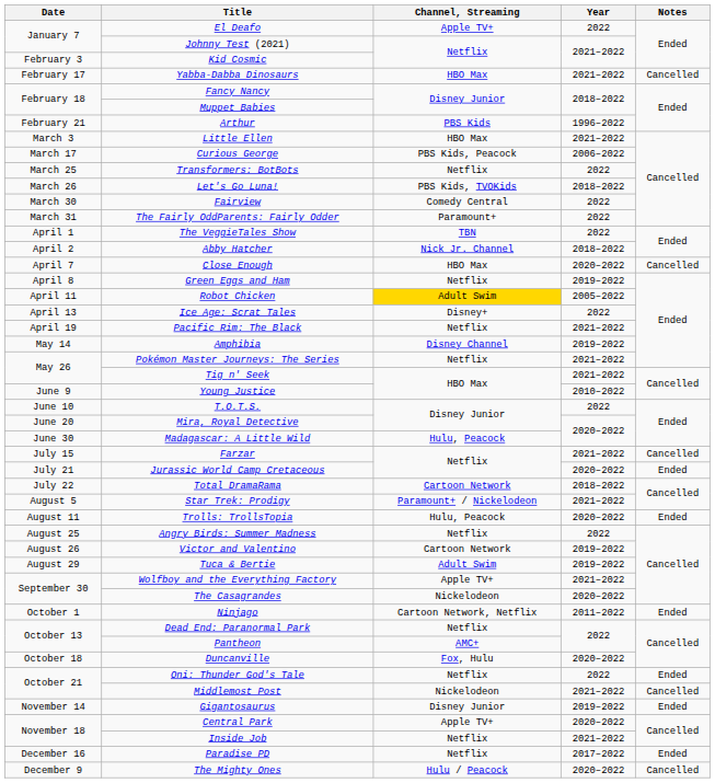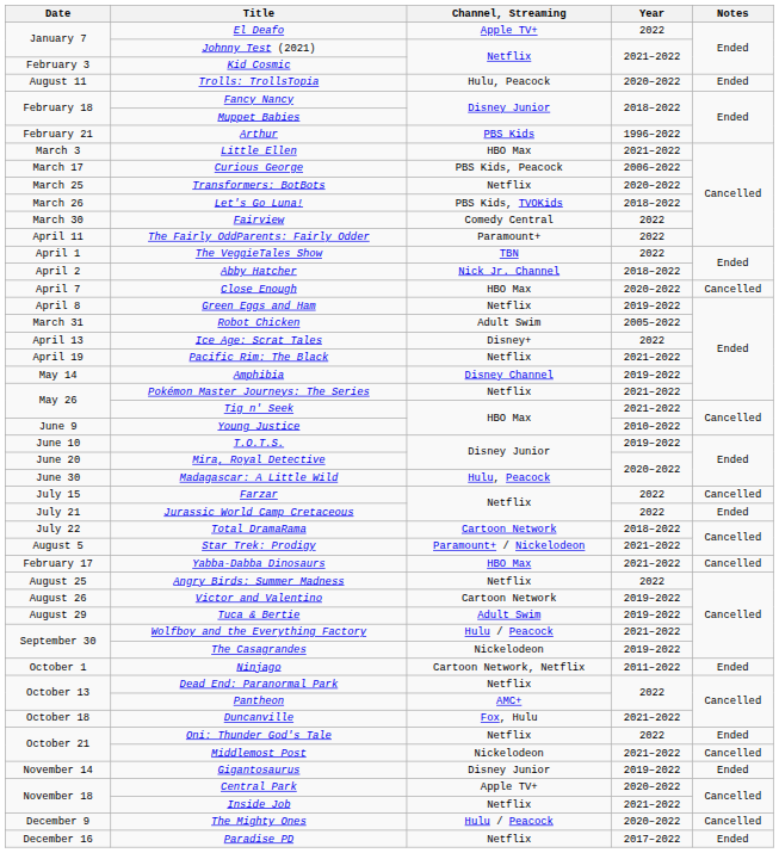 <table class="wikitable" style="border-collapse: collapse; text-align: center" width="75%" border="1" cellpadding="3">
 <tr>
 <th scope="col">Date</th>
 <th scope="col">Title</th>
 <th scope="col">Channel, Streaming</th>
 <th scope="col">Year</th>
 <th scope="col">Notes</th>
 </tr>
 <tr>
 <td rowspan="2">January 7</td>
 <td><em><a href='#'>El Deafo</a></em></td>
 <td><a href='#'>Apple TV+</a></td>
 <td>2022</td>
 <td rowspan="3">Ended</td>
 </tr>
 <tr>
 <td><em><a href='#'>Johnny Test</a></em> (2021)</td>
 <td rowspan="2"><a href='#'>Netflix</a></td>
 <td rowspan="2">2021–2022</td>
 </tr>
 <tr>
 <td>February 3</td>
 <td><em><a href='#'>Kid Cosmic</a></em></td>
 </tr>
 <tr>
-<td>February 17</td>
-<td><em><a href='#'>Yabba-Dabba Dinosaurs</a></em></td>
-<td><a href='#'>HBO Max</a></td>
-<td>2021–2022</td>
-<td>Cancelled</td>
+<td>August 11</td>
+<td><em><a href='#'>Trolls: TrollsTopia</a></em></td>
+<td>Hulu, Peacock</td>
+<td>2020–2022</td>
+<td>Ended</td>
 </tr>
 <tr>
 <td rowspan="2">February 18</td>
 <td><em><a href='#'>Fancy Nancy</a></em></td>
 <td rowspan="2"><a href='#'>Disney Junior</a></td>
 <td rowspan=2>2018–2022</td>
 <td rowspan="3">Ended</td>
 </tr>
 <tr>
 <td><em><a href='#'>Muppet Babies</a></em></td>
 </tr>
 <tr>
 <td>February 21</td>
 <td><em><a href='#'>Arthur</a></em></td>
 <td><a href='#'>PBS Kids</a></td>
 <td>1996–2022</td>
 </tr>
 <tr>
 <td>March 3</td>
 <td><em><a href='#'>Little Ellen</a></em></td>
 <td>HBO Max</td>
 <td>2021–2022</td>
 <td rowspan="6">Cancelled</td>
 </tr>
 <tr>
 <td>March 17</td>
 <td><em><a href='#'>Curious George</a></em></td>
 <td>PBS Kids, Peacock</td>
 <td>2006–2022</td>
 </tr>
 <tr>
 <td>March 25</td>
 <td><em><a href='#'>Transformers: BotBots</a></em></td>
 <td>Netflix</td>
-<td>2022</td>
+<td>2020–2022</td>
 </tr>
 <tr>
 <td>March 26</td>
 <td><em><a href='#'>Let's Go Luna!</a></em></td>
 <td>PBS Kids, <a href='#'>TVOKids</a></td>
 <td>2018–2022</td>
 </tr>
 <tr>
 <td>March 30</td>
 <td><em><a href='#'>Fairview</a></em></td>
 <td>Comedy Central</td>
 <td>2022</td>
 </tr>
 <tr>
-<td>March 31</td>
+<td>April 11</td>
 <td><em><a href='#'>The Fairly OddParents: Fairly Odder</a></em></td>
 <td>Paramount+</td>
 <td>2022</td>
 </tr>
 <tr>
 <td>April 1</td>
 <td><em><a href='#'>The VeggieTales Show</a></em></td>
 <td><a href='#'>TBN</a></td>
 <td>2022</td>
 <td rowspan="2">Ended</td>
 </tr>
 <tr>
 <td>April 2</td>
 <td><em><a href='#'>Abby Hatcher</a></em></td>
 <td><a href='#'>Nick Jr. Channel</a></td>
 <td>2018–2022</td>
 </tr>
 <tr>
 <td>April 7</td>
 <td><em><a href='#'>Close Enough</a></em></td>
 <td>HBO Max</td>
 <td>2020–2022</td>
 <td>Cancelled</td>
 </tr>
 <tr>
 <td>April 8</td>
 <td><em><a href='#'>Green Eggs and Ham</a></em></td>
 <td>Netflix</td>
 <td>2019–2022</td>
 <td rowspan="6">Ended</td>
 </tr>
 <tr>
-<td>April 11</td>
+<td>March 31</td>
 <td><em><a href='#'>Robot Chicken</a></em></td>
-<td style="background: gold;">Adult Swim</td>
+<td>Adult Swim</td>
 <td>2005–2022</td>
 </tr>
 <tr>
 <td>April 13</td>
 <td><em><a href='#'>Ice Age: Scrat Tales</a></em></td>
 <td>Disney+</td>
 <td>2022</td>
 </tr>
 <tr>
 <td>April 19</td>
 <td><em><a href='#'>Pacific Rim: The Black</a></em></td>
 <td>Netflix</td>
 <td>2021–2022</td>
 </tr>
 <tr>
 <td>May 14</td>
 <td><em><a href='#'>Amphibia</a></em></td>
 <td><a href='#'>Disney Channel</a></td>
 <td>2019–2022</td>
 </tr>
 <tr>
 <td rowspan=2>May 26</td>
 <td><em><a href='#'>Pokémon Master Journeys: The Series</a></em></td>
 <td>Netflix</td>
 <td>2021–2022</td>
 </tr>
 <tr>
 <td><em><a href='#'>Tig n' Seek</a></em></td>
 <td rowspan=2>HBO Max</td>
 <td>2021–2022</td>
 <td rowspan=2>Cancelled</td>
 </tr>
 <tr>
 <td>June 9</td>
 <td><em><a href='#'>Young Justice</a></em></td>
 <td>2010–2022</td>
 </tr>
 <tr>
 <td>June 10</td>
 <td><em><a href='#'>T.O.T.S.</a></em></td>
 <td rowspan=2>Disney Junior</td>
-<td>2022</td>
+<td>2019–2022</td>
 <td rowspan="3">Ended</td>
 </tr>
 <tr>
 <td>June 20</td>
 <td><em><a href='#'>Mira, Royal Detective</a></em></td>
 <td rowspan="2">2020–2022</td>
 </tr>
 <tr>
 <td>June 30</td>
 <td><em><a href='#'>Madagascar: A Little Wild</a></em></td>
 <td><a href='#'>Hulu</a>, <a href='#'>Peacock</a></td>
 </tr>
 <tr>
 <td>July 15</td>
 <td><em><a href='#'>Farzar</a></em></td>
 <td rowspan="2">Netflix</td>
-<td>2021–2022</td>
+<td>2022</td>
 <td>Cancelled</td>
 </tr>
 <tr>
 <td>July 21</td>
 <td><em><a href='#'>Jurassic World Camp Cretaceous</a></em></td>
-<td>2020–2022</td>
+<td>2022</td>
 <td>Ended</td>
 </tr>
 <tr>
 <td>July 22</td>
 <td><em><a href='#'>Total DramaRama</a></em></td>
 <td><a href='#'>Cartoon Network</a></td>
 <td>2018–2022</td>
 <td rowspan="2">Cancelled</td>
 </tr>
 <tr>
 <td>August 5</td>
 <td><em><a href='#'>Star Trek: Prodigy</a></em></td>
 <td><a href='#'>Paramount+</a> / <a href='#'>Nickelodeon</a></td>
 <td>2021–2022</td>
 </tr>
 <tr>
-<td>August 11</td>
-<td><em><a href='#'>Trolls: TrollsTopia</a></em></td>
-<td>Hulu, Peacock</td>
-<td>2020–2022</td>
-<td>Ended</td>
+<td>February 17</td>
+<td><em><a href='#'>Yabba-Dabba Dinosaurs</a></em></td>
+<td><a href='#'>HBO Max</a></td>
+<td>2021–2022</td>
+<td>Cancelled</td>
 </tr>
 <tr>
 <td>August 25</td>
 <td><em><a href='#'>Angry Birds: Summer Madness</a></em></td>
 <td>Netflix</td>
 <td>2022</td>
 <td rowspan="5">Cancelled</td>
 </tr>
 <tr>
 <td>August 26</td>
 <td><em><a href='#'>Victor and Valentino</a></em></td>
 <td>Cartoon Network</td>
 <td>2019–2022</td>
 </tr>
 <tr>
 <td>August 29</td>
 <td><em><a href='#'>Tuca & Bertie</a></em></td>
 <td><a href='#'>Adult Swim</a></td>
 <td>2019–2022</td>
 </tr>
 <tr>
 <td rowspan="2">September 30</td>
 <td><em><a href='#'>Wolfboy and the Everything Factory</a></em></td>
-<td>Apple TV+</td>
+<td><a href='#'>Hulu</a> / <a href='#'>Peacock</a></td>
 <td>2021–2022</td>
 </tr>
 <tr>
 <td><em><a href='#'>The Casagrandes</a></em></td>
 <td>Nickelodeon</td>
-<td>2020–2022</td>
+<td>2019–2022</td>
 </tr>
 <tr>
 <td>October 1</td>
 <td><em><a href='#'>Ninjago</a></em></td>
 <td>Cartoon Network, Netflix</td>
 <td>2011–2022</td>
 <td>Ended</td>
 </tr>
 <tr>
 <td rowspan="2">October 13</td>
 <td><em><a href='#'>Dead End: Paranormal Park</a></em></td>
 <td>Netflix</td>
 <td rowspan="2">2022</td>
 <td rowspan="3">Cancelled</td>
 </tr>
 <tr>
 <td><em><a href='#'>Pantheon</a></em></td>
 <td><a href='#'>AMC+</a></td>
 </tr>
 <tr>
 <td>October 18</td>
 <td><em><a href='#'>Duncanville</a></em></td>
 <td><a href='#'>Fox</a>, Hulu</td>
-<td>2020–2022</td>
+<td>2021–2022</td>
 </tr>
 <tr>
 <td rowspan="2">October 21</td>
 <td><em><a href='#'>Oni: Thunder God's Tale</a></em></td>
 <td>Netflix</td>
 <td>2022</td>
 <td>Ended</td>
 </tr>
 <tr>
 <td><em><a href='#'>Middlemost Post</a></em></td>
 <td>Nickelodeon</td>
 <td>2021–2022</td>
 <td>Cancelled</td>
 </tr>
 <tr>
 <td>November 14</td>
 <td><em><a href='#'>Gigantosaurus</a></em></td>
 <td>Disney Junior</td>
 <td>2019–2022</td>
 <td>Ended</td>
 </tr>
 <tr>
 <td rowspan=2>November 18</td>
 <td><em><a href='#'>Central Park</a></em></td>
 <td>Apple TV+</td>
 <td>2020–2022</td>
 <td rowspan=2>Cancelled</td>
 </tr>
 <tr>
 <td><em><a href='#'>Inside Job</a></em></td>
 <td>Netflix</td>
 <td>2021–2022</td>
 </tr>
 <tr>
+<td>December 9</td>
+<td><em><a href='#'>The Mighty Ones</a></em></td>
+<td><a href='#'>Hulu</a> / <a href='#'>Peacock</a></td>
+<td>2020–2022</td>
+<td>Cancelled</td>
+</tr>
+<tr>
 <td>December 16</td>
 <td><em><a href='#'>Paradise PD</a></em></td>
 <td>Netflix</td>
 <td>2017–2022</td>
 <td>Ended</td>
 </tr>
-<tr>
-<td>December 9</td>
-<td><em><a href='#'>The Mighty Ones</a></em></td>
-<td><a href='#'>Hulu</a> / <a href='#'>Peacock</a></td>
-<td>2020–2022</td>
-<td>Cancelled</td>
-</tr>
 </table>
